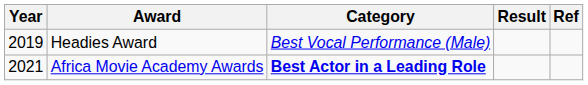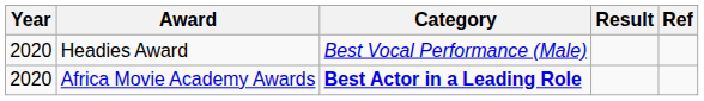 <table class="wikitable">
 <tr>
 <th>Year</th>
 <th>Award</th>
 <th>Category</th>
 <th>Result</th>
 <th>Ref</th>
 </tr>
 <tr>
-<td>2019</td>
+<td>2020</td>
 <td>Headies Award</td>
 <td><em><a href='#'>Best Vocal Performance (Male)</a></em></td>
 <td></td>
 <td></td>
 </tr>
 <tr>
-<td>2021</td>
+<td>2020</td>
 <td><a href='#'>Africa Movie Academy Awards</a></td>
 <td><strong><a href='#'>Best Actor in a Leading Role</a></strong></td>
 <td></td>
 <td></td>
 </tr>
 </table>
